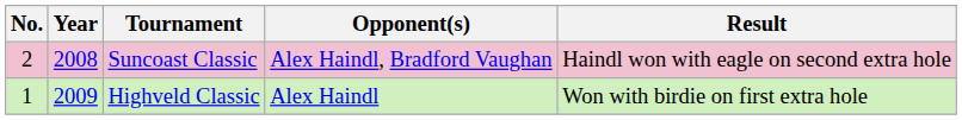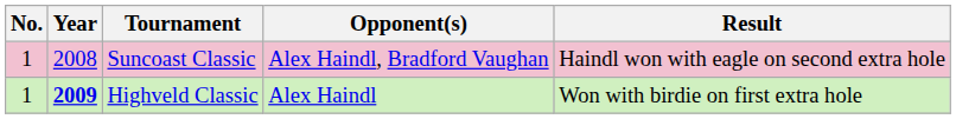 <table class="wikitable" style="font-size:95%;">
 <tr>
 <th>No.</th>
 <th>Year</th>
 <th>Tournament</th>
 <th>Opponent(s)</th>
 <th>Result</th>
 </tr>
 <tr style="background:#F2C1D1;">
-<td align=center>2</td>
+<td align=center>1</td>
 <td><a href='#'>2008</a></td>
 <td><a href='#'>Suncoast Classic</a></td>
 <td> <a href='#'>Alex Haindl</a>,  <a href='#'>Bradford Vaughan</a></td>
 <td>Haindl won with eagle on second extra hole</td>
 </tr>
 <tr style="background:#D0F0C0;">
 <td align=center>1</td>
-<td><a href='#'>2009</a></td>
+<td><strong><a href='#'>2009</a></strong></td>
 <td><a href='#'>Highveld Classic</a></td>
 <td> <a href='#'>Alex Haindl</a></td>
 <td>Won with birdie on first extra hole</td>
 </tr>
 </table>
